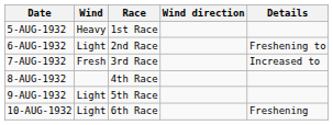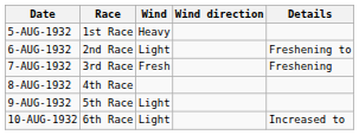 <table class="wikitable" style="text-align:left; font-size:90%">
 <tr>
 <th>Date</th>
+<th>Race</th>
 <th>Wind</th>
-<th>Race</th>
 <th>Wind direction</th>
 <th>Details</th>
 </tr>
 <tr>
 <td>5-AUG-1932</td>
+<td>1st Race</td>
 <td>Heavy</td>
-<td>1st Race</td>
 <td align=center></td>
 <td></td>
 </tr>
 <tr>
 <td>6-AUG-1932</td>
+<td>2nd Race</td>
 <td>Light</td>
-<td>2nd Race</td>
 <td align=center></td>
 <td>Freshening to </td>
 </tr>
 <tr>
 <td>7-AUG-1932</td>
+<td>3rd Race</td>
 <td>Fresh</td>
-<td>3rd Race</td>
 <td align=center></td>
-<td>Increased to </td>
+<td>Freshening</td>
 </tr>
 <tr>
 <td>8-AUG-1932</td>
+<td>4th  Race</td>
 <td></td>
-<td>4th  Race</td>
 <td align=center></td>
 <td></td>
 </tr>
 <tr>
 <td>9-AUG-1932</td>
+<td>5th  Race</td>
 <td>Light</td>
-<td>5th  Race</td>
 <td align=center></td>
 <td></td>
 </tr>
 <tr>
 <td>10-AUG-1932</td>
+<td>6th  Race</td>
 <td>Light</td>
-<td>6th  Race</td>
 <td align=center></td>
-<td>Freshening</td>
+<td>Increased to </td>
 </tr>
 </table>
